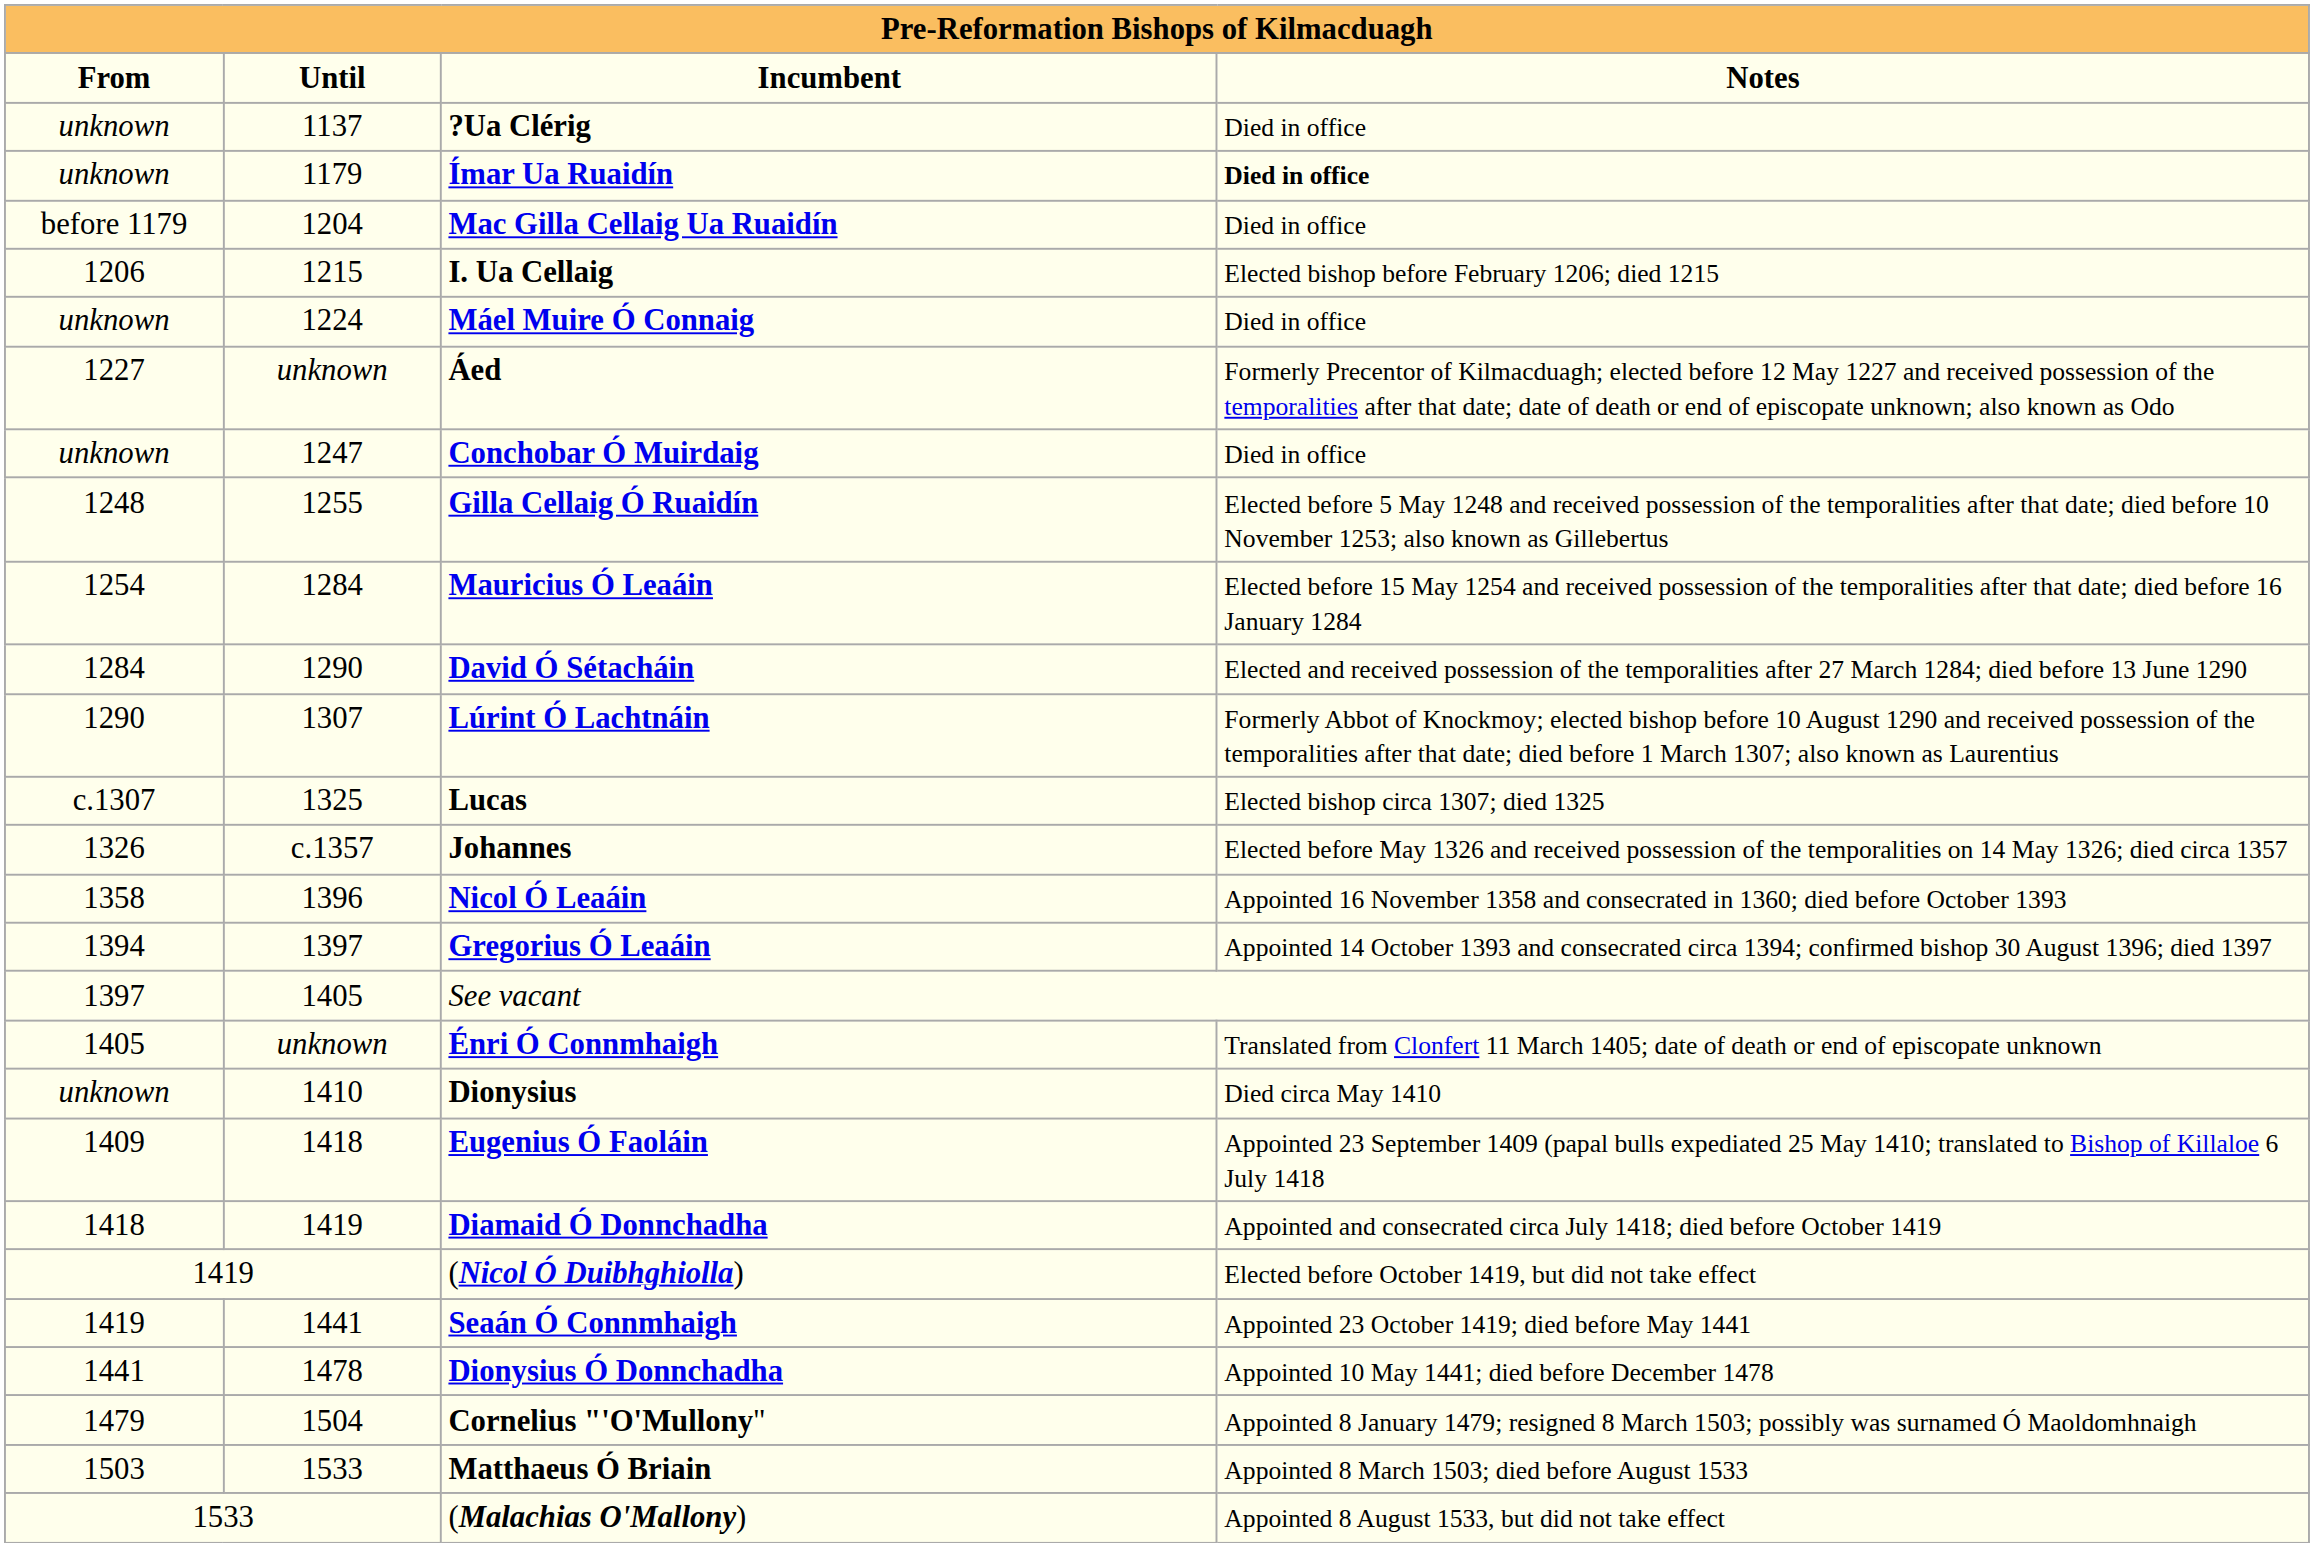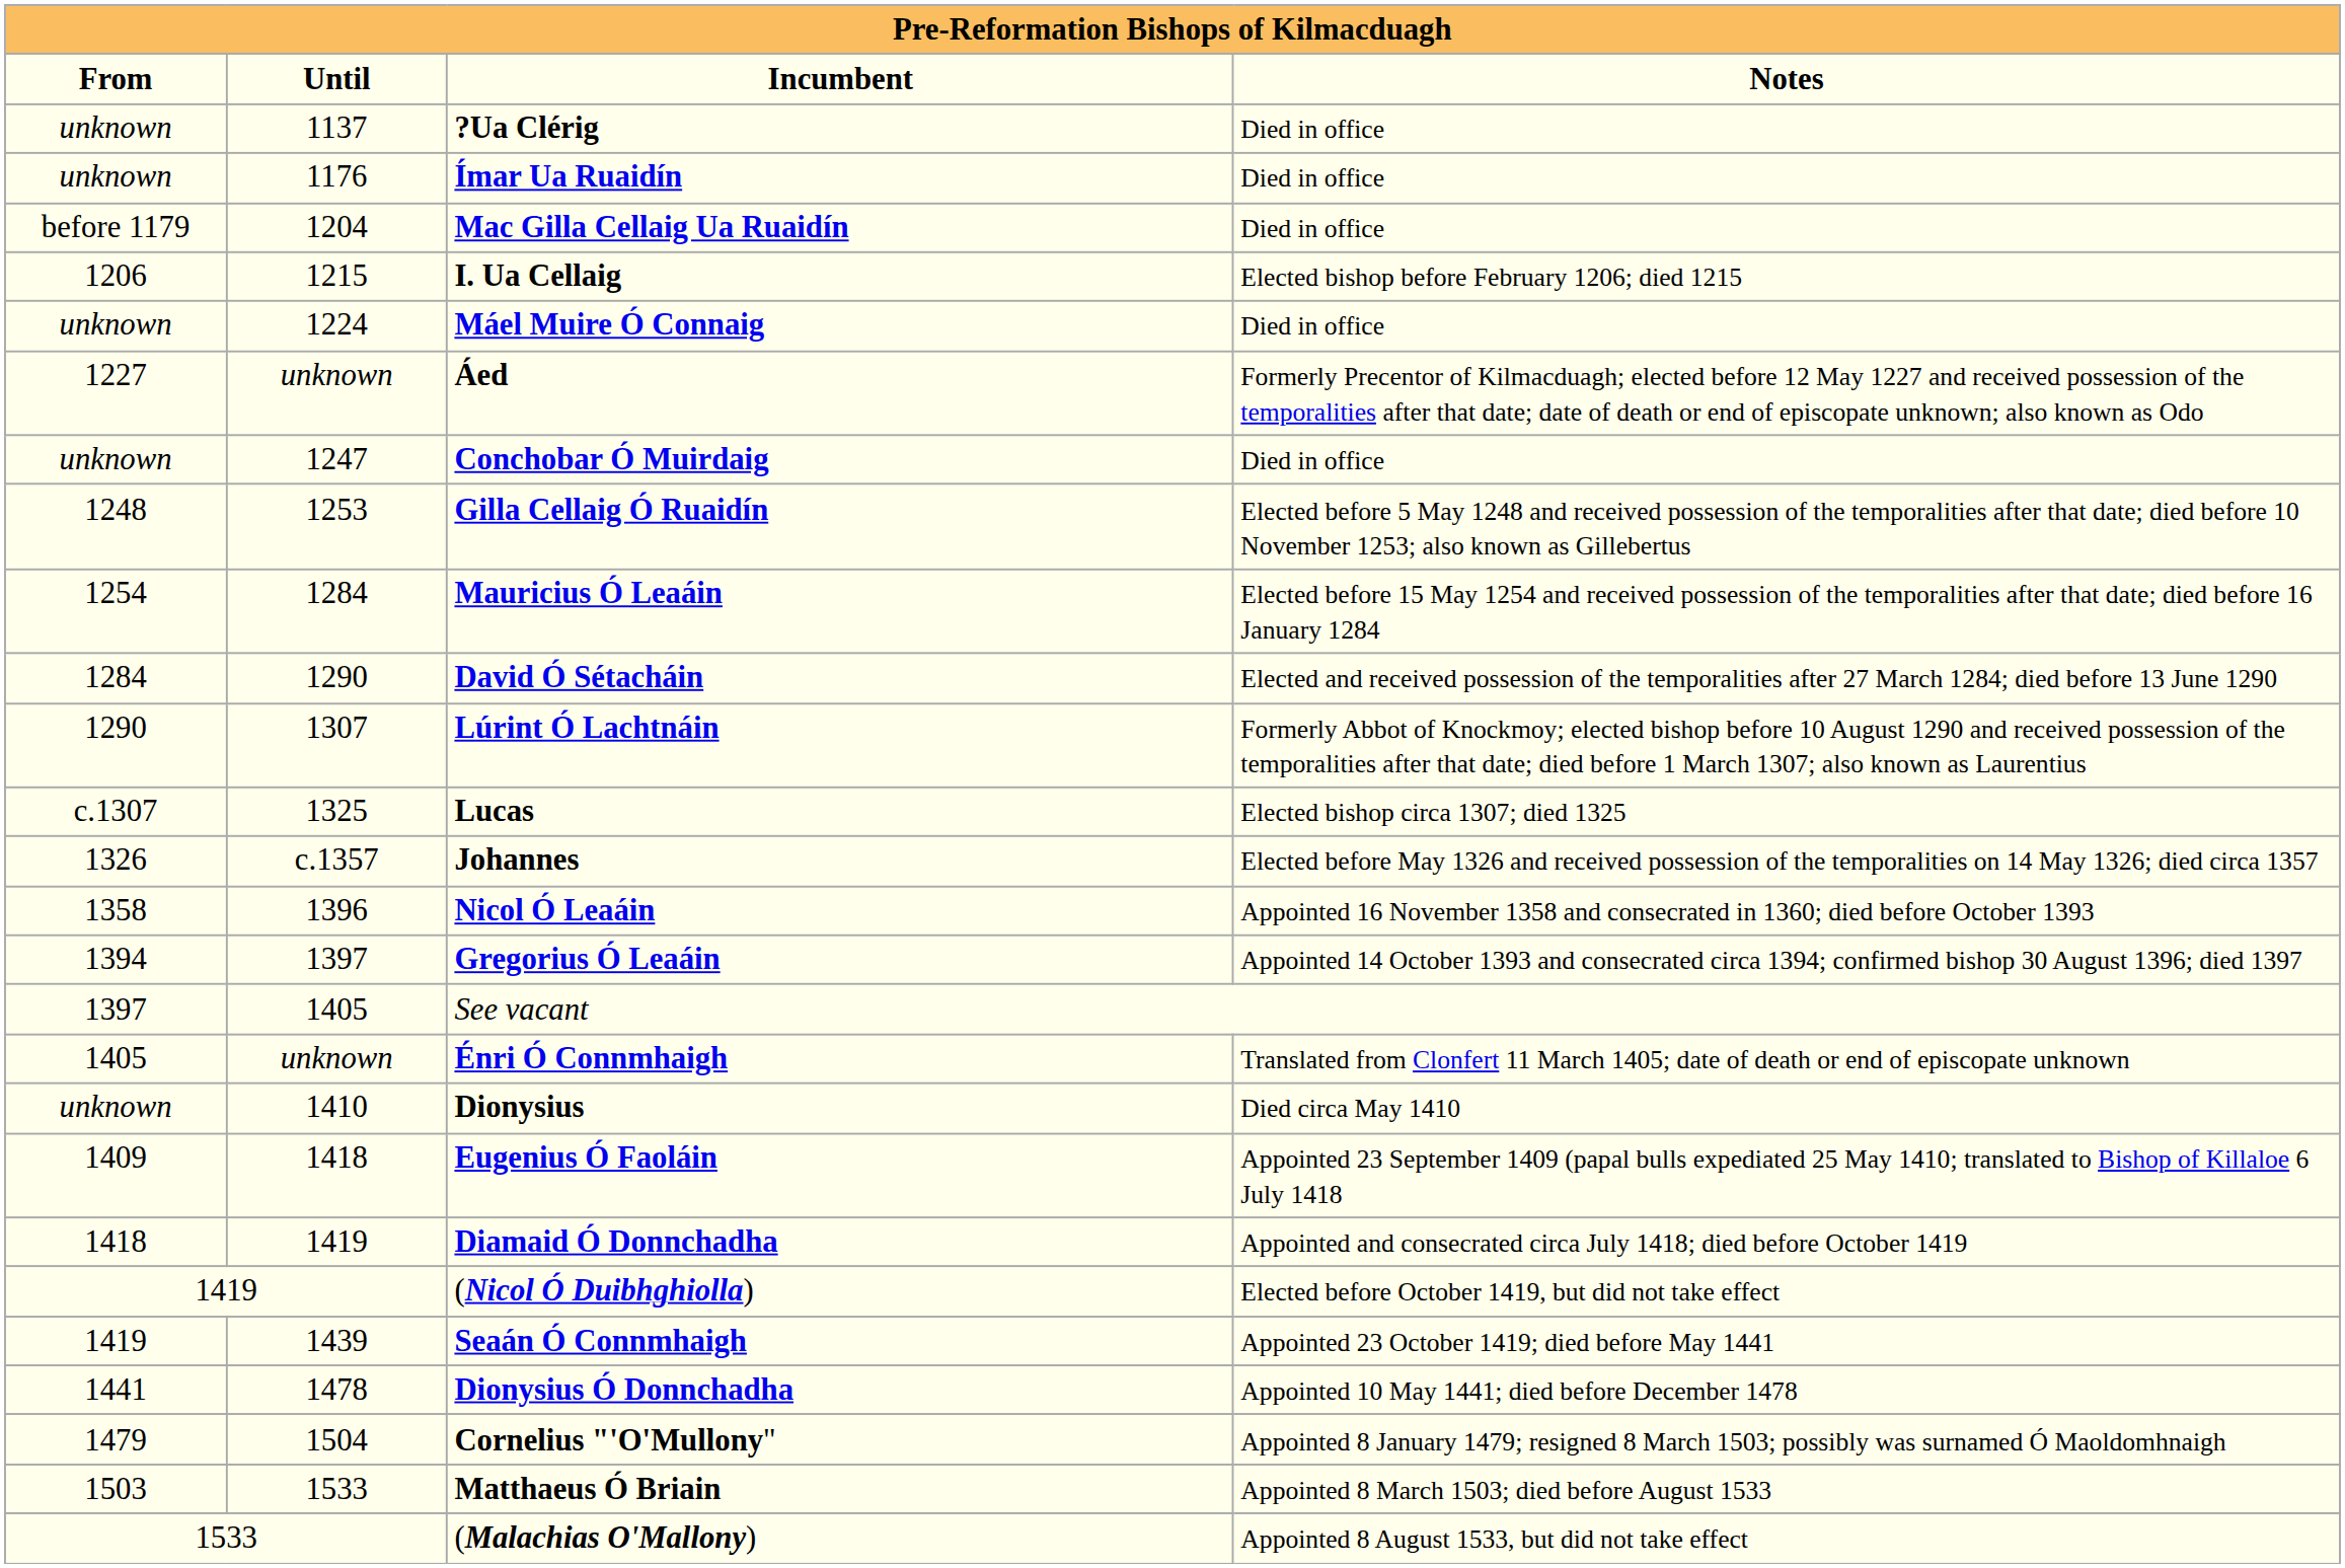 <table class="wikitable" style="width:95%">
 <tr>
 <th style="background-color:#FABE60" colspan="4">Pre-Reformation Bishops of Kilmacduagh </th>
 </tr>
 <tr align=left>
 <th style="background-color:#ffffec" width="9%">From</th>
 <th style="background-color:#ffffec" width="9%">Until</th>
 <th style="background-color:#ffffec" width="32%">Incumbent</th>
 <th style="background-color:#ffffec" width="45%">Notes</th>
 </tr>
 <tr valign=top bgcolor="#ffffec">
 <td align=center><em>unknown</em></td>
 <td align=center>1137</td>
 <td><strong>?Ua Clérig</strong></td>
 <td><small>Died in office</small></td>
 </tr>
 <tr valign=top bgcolor="#ffffec">
 <td align=center><em>unknown</em></td>
-<td align=center>1179</td>
+<td align=center>1176</td>
 <td><strong><a href='#'>Ímar Ua Ruaidín</a></strong></td>
-<td><strong><small>Died in office</small></strong></td>
+<td><small>Died in office</small></td>
 </tr>
 <tr valign=top bgcolor="#ffffec">
 <td align=center>before 1179</td>
 <td align=center>1204</td>
 <td><strong><a href='#'>Mac Gilla Cellaig Ua Ruaidín</a></strong></td>
 <td><small>Died in office</small></td>
 </tr>
 <tr valign=top bgcolor="#ffffec">
 <td align=center>1206</td>
 <td align=center>1215</td>
 <td><strong>I. Ua Cellaig </strong></td>
 <td><small>Elected bishop before February 1206; died 1215</small></td>
 </tr>
 <tr valign=top bgcolor="#ffffec">
 <td align=center><em>unknown</em></td>
 <td align=center>1224</td>
 <td><strong><a href='#'>Máel Muire Ó Connaig</a></strong></td>
 <td><small>Died in office</small></td>
 </tr>
 <tr valign=top bgcolor="#ffffec">
 <td align=center>1227</td>
 <td align=center><em>unknown</em></td>
 <td><strong>Áed</strong></td>
 <td><small>Formerly Precentor of Kilmacduagh; elected before 12 May 1227 and received possession of the <a href='#'>temporalities</a> after that date; date of death or end of episcopate unknown; also known as Odo</small></td>
 </tr>
 <tr valign=top bgcolor="#ffffec">
 <td align=center><em>unknown</em></td>
 <td align=center>1247</td>
 <td><strong><a href='#'>Conchobar Ó Muirdaig</a></strong></td>
 <td><small>Died in office</small></td>
 </tr>
 <tr valign=top bgcolor="#ffffec">
 <td align=center>1248</td>
-<td align=center>1255</td>
+<td align=center>1253</td>
 <td><strong><a href='#'>Gilla Cellaig Ó Ruaidín</a></strong></td>
 <td><small>Elected before 5 May 1248 and received possession of the temporalities after that date; died before 10 November 1253; also known as Gillebertus</small></td>
 </tr>
 <tr valign=top bgcolor="#ffffec">
 <td align=center>1254</td>
 <td align=center>1284</td>
 <td><strong><a href='#'>Mauricius Ó Leaáin</a></strong></td>
 <td><small>Elected before 15 May 1254 and received possession of the temporalities after that date; died before 16 January 1284</small></td>
 </tr>
 <tr valign=top bgcolor="#ffffec">
 <td align=center>1284</td>
 <td align=center>1290</td>
 <td><strong><a href='#'>David Ó Sétacháin</a></strong></td>
 <td><small>Elected and received possession of the temporalities after 27 March 1284; died before 13 June 1290</small></td>
 </tr>
 <tr valign=top bgcolor="#ffffec">
 <td align=center>1290</td>
 <td align=center>1307</td>
 <td><strong><a href='#'>Lúrint Ó Lachtnáin</a></strong></td>
 <td><small>Formerly Abbot of Knockmoy; elected bishop before 10 August 1290 and received possession of the temporalities after that date; died before 1 March 1307; also known as Laurentius</small></td>
 </tr>
 <tr valign=top bgcolor="#ffffec">
 <td align=center>c.1307</td>
 <td align=center>1325</td>
 <td><strong>Lucas</strong></td>
 <td><small>Elected bishop circa 1307; died 1325</small></td>
 </tr>
 <tr valign=top bgcolor="#ffffec">
 <td align=center>1326</td>
 <td align=center>c.1357</td>
 <td><strong>Johannes</strong></td>
 <td><small>Elected before May 1326 and received possession of the temporalities on 14 May 1326; died circa 1357</small></td>
 </tr>
 <tr valign=top bgcolor="#ffffec">
 <td align=center>1358</td>
 <td align=center>1396</td>
 <td><strong><a href='#'>Nicol Ó Leaáin</a></strong></td>
 <td><small>Appointed 16 November 1358 and consecrated in 1360; died before October 1393</small></td>
 </tr>
 <tr valign=top bgcolor="#ffffec">
 <td align=center>1394</td>
 <td align=center>1397</td>
 <td><strong><a href='#'>Gregorius Ó Leaáin</a></strong></td>
 <td><small>Appointed 14 October 1393 and consecrated circa 1394; confirmed bishop 30 August 1396; died 1397</small></td>
 </tr>
 <tr valign=top bgcolor="#ffffec">
 <td align=center>1397</td>
 <td align=center>1405</td>
 <td colspan=2><em>See vacant</em></td>
 </tr>
 <tr valign=top bgcolor="#ffffec">
 <td align=center>1405</td>
 <td align=center><em>unknown</em></td>
 <td><strong><a href='#'>Énri Ó Connmhaigh</a></strong></td>
 <td><small>Translated from <a href='#'>Clonfert</a> 11 March 1405; date of death or end of episcopate unknown</small></td>
 </tr>
 <tr valign=top bgcolor="#ffffec">
 <td align=center><em>unknown</em></td>
 <td align=center>1410</td>
 <td><strong>Dionysius</strong></td>
 <td><small>Died circa May 1410</small></td>
 </tr>
 <tr valign=top bgcolor="#ffffec">
 <td align=center>1409</td>
 <td align=center>1418</td>
 <td><strong><a href='#'>Eugenius Ó Faoláin</a></strong></td>
 <td><small>Appointed 23 September 1409 (papal bulls expediated 25 May 1410; translated to <a href='#'>Bishop of Killaloe</a> 6 July 1418</small></td>
 </tr>
 <tr valign=top bgcolor="#ffffec">
 <td align=center>1418</td>
 <td align=center>1419</td>
 <td><strong><a href='#'>Diamaid Ó Donnchadha</a></strong></td>
 <td><small>Appointed and consecrated circa July 1418; died before October 1419</small></td>
 </tr>
 <tr valign=top bgcolor="#ffffec">
 <td colspan=2 align=center>1419</td>
 <td>(<strong><em><a href='#'>Nicol Ó Duibhghiolla</a></em></strong>)</td>
 <td><small>Elected before October 1419, but did not take effect</small></td>
 </tr>
 <tr valign=top bgcolor="#ffffec">
 <td align=center>1419</td>
-<td align=center>1441</td>
+<td align=center>1439</td>
 <td><strong><a href='#'>Seaán Ó Connmhaigh</a></strong></td>
 <td><small>Appointed 23 October 1419; died before May 1441</small></td>
 </tr>
 <tr valign=top bgcolor="#ffffec">
 <td align=center>1441</td>
 <td align=center>1478</td>
 <td><strong><a href='#'>Dionysius Ó Donnchadha</a></strong></td>
 <td><small>Appointed 10 May 1441; died before December 1478</small></td>
 </tr>
 <tr valign=top bgcolor="#ffffec">
 <td align=center>1479</td>
 <td align=center>1504</td>
 <td><strong>Cornelius "'O'Mullony</strong>"</td>
 <td><small>Appointed 8 January 1479; resigned 8 March 1503; possibly was surnamed Ó Maoldomhnaigh</small></td>
 </tr>
 <tr valign=top bgcolor="#ffffec">
 <td align=center>1503</td>
 <td align=center>1533</td>
 <td><strong>Matthaeus Ó Briain</strong></td>
 <td><small>Appointed 8 March 1503; died before August 1533</small></td>
 </tr>
 <tr valign=top bgcolor="#ffffec">
 <td colspan=2 align=center>1533</td>
 <td>(<strong><em>Malachias O'Mallony</em></strong>)</td>
 <td><small>Appointed 8 August 1533, but did not take effect</small></td>
 </tr>
 </table>
